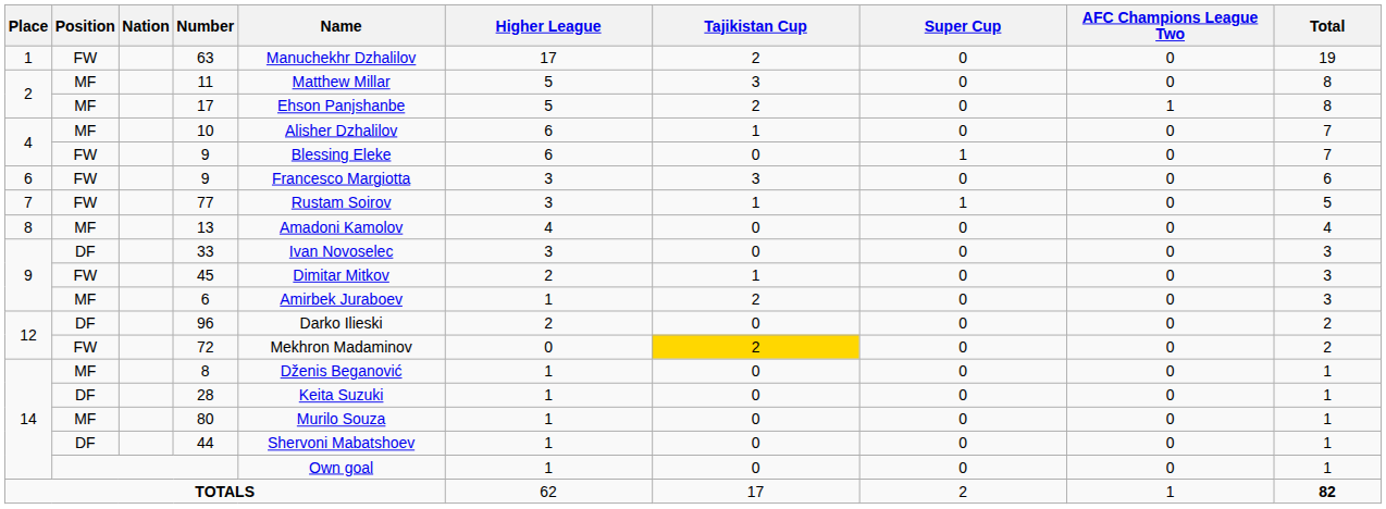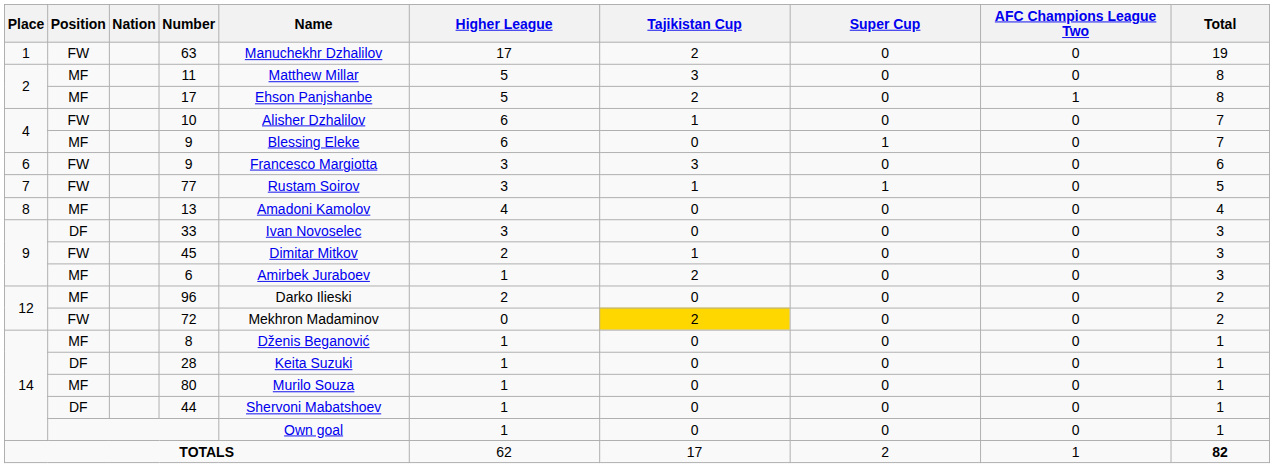 <table class="wikitable" style="font-size: 95%; text-align: center;">
 <tr>
 <th width=20>Place</th>
 <th width=20>Position</th>
 <th width=20>Nation</th>
 <th width=20>Number</th>
 <th width=200>Name</th>
 <th width=200><a href='#'>Higher League</a></th>
 <th width=200><a href='#'>Tajikistan Cup</a></th>
 <th width=200><a href='#'>Super Cup</a></th>
 <th width=200><a href='#'>AFC Champions League Two</a></th>
 <th width=100><strong>Total</strong></th>
 </tr>
 <tr>
 <td>1</td>
 <td>FW</td>
 <td></td>
 <td>63</td>
 <td><a href='#'>Manuchekhr Dzhalilov</a></td>
 <td>17</td>
 <td>2</td>
 <td>0</td>
 <td>0</td>
 <td>19</td>
 </tr>
 <tr>
 <td rowspan="2">2</td>
 <td>MF</td>
 <td></td>
 <td>11</td>
 <td><a href='#'>Matthew Millar</a></td>
 <td>5</td>
 <td>3</td>
 <td>0</td>
 <td>0</td>
 <td>8</td>
 </tr>
 <tr>
 <td>MF</td>
 <td></td>
 <td>17</td>
 <td><a href='#'>Ehson Panjshanbe</a></td>
 <td>5</td>
 <td>2</td>
 <td>0</td>
 <td>1</td>
 <td>8</td>
 </tr>
 <tr>
 <td rowspan="2">4</td>
-<td>MF</td>
+<td>FW</td>
 <td></td>
 <td>10</td>
 <td><a href='#'>Alisher Dzhalilov</a></td>
 <td>6</td>
 <td>1</td>
 <td>0</td>
 <td>0</td>
 <td>7</td>
 </tr>
 <tr>
-<td>FW</td>
+<td>MF</td>
 <td></td>
 <td>9</td>
 <td><a href='#'>Blessing Eleke</a></td>
 <td>6</td>
 <td>0</td>
 <td>1</td>
 <td>0</td>
 <td>7</td>
 </tr>
 <tr>
 <td>6</td>
 <td>FW</td>
 <td></td>
 <td>9</td>
 <td><a href='#'>Francesco Margiotta</a></td>
 <td>3</td>
 <td>3</td>
 <td>0</td>
 <td>0</td>
 <td>6</td>
 </tr>
 <tr>
 <td>7</td>
 <td>FW</td>
 <td></td>
 <td>77</td>
 <td><a href='#'>Rustam Soirov</a></td>
 <td>3</td>
 <td>1</td>
 <td>1</td>
 <td>0</td>
 <td>5</td>
 </tr>
 <tr>
 <td>8</td>
 <td>MF</td>
 <td></td>
 <td>13</td>
 <td><a href='#'>Amadoni Kamolov</a></td>
 <td>4</td>
 <td>0</td>
 <td>0</td>
 <td>0</td>
 <td>4</td>
 </tr>
 <tr>
 <td rowspan="3">9</td>
 <td>DF</td>
 <td></td>
 <td>33</td>
 <td><a href='#'>Ivan Novoselec</a></td>
 <td>3</td>
 <td>0</td>
 <td>0</td>
 <td>0</td>
 <td>3</td>
 </tr>
 <tr>
 <td>FW</td>
 <td></td>
 <td>45</td>
 <td><a href='#'>Dimitar Mitkov</a></td>
 <td>2</td>
 <td>1</td>
 <td>0</td>
 <td>0</td>
 <td>3</td>
 </tr>
 <tr>
 <td>MF</td>
 <td></td>
 <td>6</td>
 <td><a href='#'>Amirbek Juraboev</a></td>
 <td>1</td>
 <td>2</td>
 <td>0</td>
 <td>0</td>
 <td>3</td>
 </tr>
 <tr>
 <td rowspan="2">12</td>
-<td>DF</td>
+<td>MF</td>
 <td></td>
 <td>96</td>
 <td>Darko Ilieski</td>
 <td>2</td>
 <td>0</td>
 <td>0</td>
 <td>0</td>
 <td>2</td>
 </tr>
 <tr>
 <td>FW</td>
 <td></td>
 <td>72</td>
 <td>Mekhron Madaminov</td>
 <td>0</td>
 <td style="background: gold;">2</td>
 <td>0</td>
 <td>0</td>
 <td>2</td>
 </tr>
 <tr>
 <td rowspan="5">14</td>
 <td>MF</td>
 <td></td>
 <td>8</td>
 <td><a href='#'>Dženis Beganović</a></td>
 <td>1</td>
 <td>0</td>
 <td>0</td>
 <td>0</td>
 <td>1</td>
 </tr>
 <tr>
 <td>DF</td>
 <td></td>
 <td>28</td>
 <td><a href='#'>Keita Suzuki</a></td>
 <td>1</td>
 <td>0</td>
 <td>0</td>
 <td>0</td>
 <td>1</td>
 </tr>
 <tr>
 <td>MF</td>
 <td></td>
 <td>80</td>
 <td><a href='#'>Murilo Souza</a></td>
 <td>1</td>
 <td>0</td>
 <td>0</td>
 <td>0</td>
 <td>1</td>
 </tr>
 <tr>
 <td>DF</td>
 <td></td>
 <td>44</td>
 <td><a href='#'>Shervoni Mabatshoev</a></td>
 <td>1</td>
 <td>0</td>
 <td>0</td>
 <td>0</td>
 <td>1</td>
 </tr>
 <tr>
 <td colspan="3"></td>
 <td><a href='#'>Own goal</a></td>
 <td>1</td>
 <td>0</td>
 <td>0</td>
 <td>0</td>
 <td>1</td>
 </tr>
 <tr>
 <td colspan="5"><strong>TOTALS</strong></td>
 <td>62</td>
 <td>17</td>
 <td>2</td>
 <td>1</td>
 <td><strong>82</strong></td>
 </tr>
 </table>
